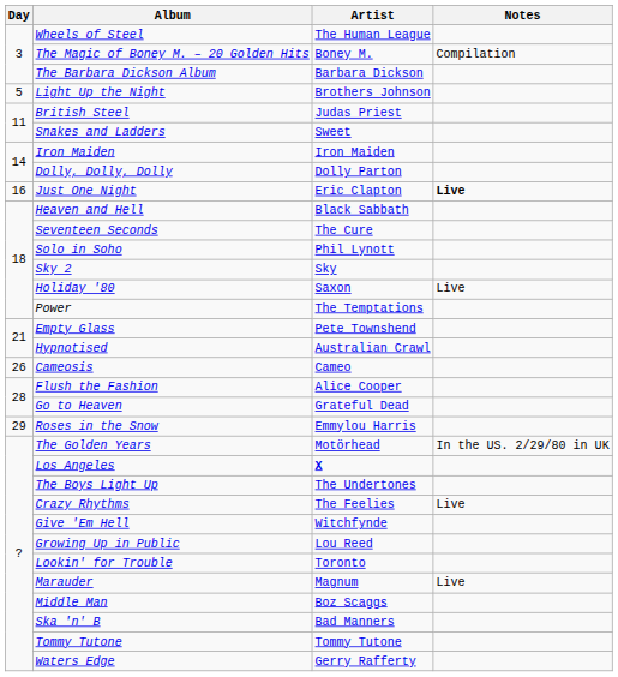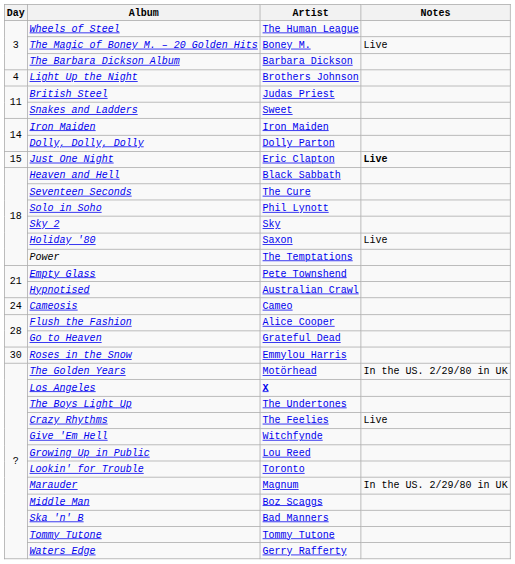 <table class="wikitable">
 <tr>
 <th>Day</th>
 <th>Album</th>
 <th>Artist</th>
 <th>Notes</th>
 </tr>
 <tr>
 <td rowspan="3" align="center">3</td>
 <td><em><a href='#'>Wheels of Steel</a></em></td>
 <td><a href='#'>The Human League</a></td>
 <td></td>
 </tr>
 <tr>
 <td><em><a href='#'>The Magic of Boney M. – 20 Golden Hits</a></em></td>
 <td><a href='#'>Boney M.</a></td>
-<td>Compilation</td>
+<td>Live</td>
 </tr>
 <tr>
 <td><em><a href='#'>The Barbara Dickson Album</a></em></td>
 <td><a href='#'>Barbara Dickson</a></td>
 <td></td>
 </tr>
 <tr>
-<td rowspan="1" align="center">5</td>
+<td rowspan="1" align="center">4</td>
 <td><em><a href='#'>Light Up the Night</a></em></td>
 <td><a href='#'>Brothers Johnson</a></td>
 <td></td>
 </tr>
 <tr>
 <td rowspan="2" align="center">11</td>
 <td><em><a href='#'>British Steel</a></em></td>
 <td><a href='#'>Judas Priest</a></td>
 <td></td>
 </tr>
 <tr>
 <td><em><a href='#'>Snakes and Ladders</a></em></td>
 <td><a href='#'>Sweet</a></td>
 <td></td>
 </tr>
 <tr>
 <td rowspan="2" align="center">14</td>
 <td><em><a href='#'>Iron Maiden</a> </em></td>
 <td><a href='#'>Iron Maiden</a></td>
 <td></td>
 </tr>
 <tr>
 <td><em><a href='#'>Dolly, Dolly, Dolly</a></em></td>
 <td><a href='#'>Dolly Parton</a></td>
 <td></td>
 </tr>
 <tr>
-<td rowspan="1" align="center">16</td>
+<td rowspan="1" align="center">15</td>
 <td><em><a href='#'>Just One Night</a></em></td>
 <td><a href='#'>Eric Clapton</a></td>
 <td><strong>Live</strong></td>
 </tr>
 <tr>
 <td rowspan="6" align="center">18</td>
 <td><em><a href='#'>Heaven and Hell</a></em></td>
 <td><a href='#'>Black Sabbath</a></td>
 <td></td>
 </tr>
 <tr>
 <td><em><a href='#'>Seventeen Seconds</a></em></td>
 <td><a href='#'>The Cure</a></td>
 <td></td>
 </tr>
 <tr>
 <td><em><a href='#'>Solo in Soho</a></em></td>
 <td><a href='#'>Phil Lynott</a></td>
 <td></td>
 </tr>
 <tr>
 <td><em><a href='#'>Sky 2</a></em></td>
 <td><a href='#'>Sky</a></td>
 <td></td>
 </tr>
 <tr>
 <td><em><a href='#'>Holiday '80</a></em></td>
 <td><a href='#'>Saxon</a></td>
 <td>Live</td>
 </tr>
 <tr>
 <td><em>Power</em></td>
 <td><a href='#'>The Temptations</a></td>
 <td></td>
 </tr>
 <tr>
 <td rowspan="2" align="center">21</td>
 <td><em><a href='#'>Empty Glass</a></em></td>
 <td><a href='#'>Pete Townshend</a></td>
 <td></td>
 </tr>
 <tr>
 <td><em><a href='#'>Hypnotised</a></em></td>
 <td><a href='#'>Australian Crawl</a></td>
 <td></td>
 </tr>
 <tr>
-<td rowspan="1" align="center">26</td>
+<td rowspan="1" align="center">24</td>
 <td><em><a href='#'>Cameosis</a></em></td>
 <td><a href='#'>Cameo</a></td>
 <td></td>
 </tr>
 <tr>
 <td rowspan="2" align="center">28</td>
 <td><em><a href='#'>Flush the Fashion</a></em></td>
 <td><a href='#'>Alice Cooper</a></td>
 <td></td>
 </tr>
 <tr>
 <td><em><a href='#'>Go to Heaven</a></em></td>
 <td><a href='#'>Grateful Dead</a></td>
 <td></td>
 </tr>
 <tr>
-<td rowspan="1" align="center">29</td>
+<td rowspan="1" align="center">30</td>
 <td><em><a href='#'>Roses in the Snow</a></em></td>
 <td><a href='#'>Emmylou Harris</a></td>
 <td></td>
 </tr>
 <tr>
 <td rowspan="12" align="center">?</td>
 <td><em><a href='#'>The Golden Years</a></em></td>
 <td><a href='#'>Motörhead</a></td>
 <td>In the US.  2/29/80 in UK</td>
 </tr>
 <tr>
 <td><em><a href='#'>Los Angeles</a></em></td>
 <td><strong><a href='#'>X</a></strong></td>
 <td></td>
 </tr>
 <tr>
 <td><em><a href='#'>The Boys Light Up</a></em></td>
 <td><a href='#'>The Undertones</a></td>
 <td></td>
 </tr>
 <tr>
 <td><em><a href='#'>Crazy Rhythms</a></em></td>
 <td><a href='#'>The Feelies</a></td>
 <td>Live</td>
 </tr>
 <tr>
 <td><em><a href='#'>Give 'Em Hell</a></em></td>
 <td><a href='#'>Witchfynde</a></td>
 <td></td>
 </tr>
 <tr>
 <td><em><a href='#'>Growing Up in Public</a></em></td>
 <td><a href='#'>Lou Reed</a></td>
 <td></td>
 </tr>
 <tr>
 <td><em><a href='#'>Lookin' for Trouble</a></em></td>
 <td><a href='#'>Toronto</a></td>
 <td></td>
 </tr>
 <tr>
 <td><em><a href='#'>Marauder</a></em></td>
 <td><a href='#'>Magnum</a></td>
-<td>Live</td>
+<td>In the US.  2/29/80 in UK</td>
 </tr>
 <tr>
 <td><em><a href='#'>Middle Man</a></em></td>
 <td><a href='#'>Boz Scaggs</a></td>
 <td></td>
 </tr>
 <tr>
 <td><em><a href='#'>Ska 'n' B</a></em></td>
 <td><a href='#'>Bad Manners</a></td>
 <td></td>
 </tr>
 <tr>
 <td><em><a href='#'>Tommy Tutone</a></em></td>
 <td><a href='#'>Tommy Tutone</a></td>
 <td></td>
 </tr>
 <tr>
 <td><em><a href='#'>Waters Edge</a></em></td>
 <td><a href='#'>Gerry Rafferty</a></td>
 <td></td>
 </tr>
 </table>
